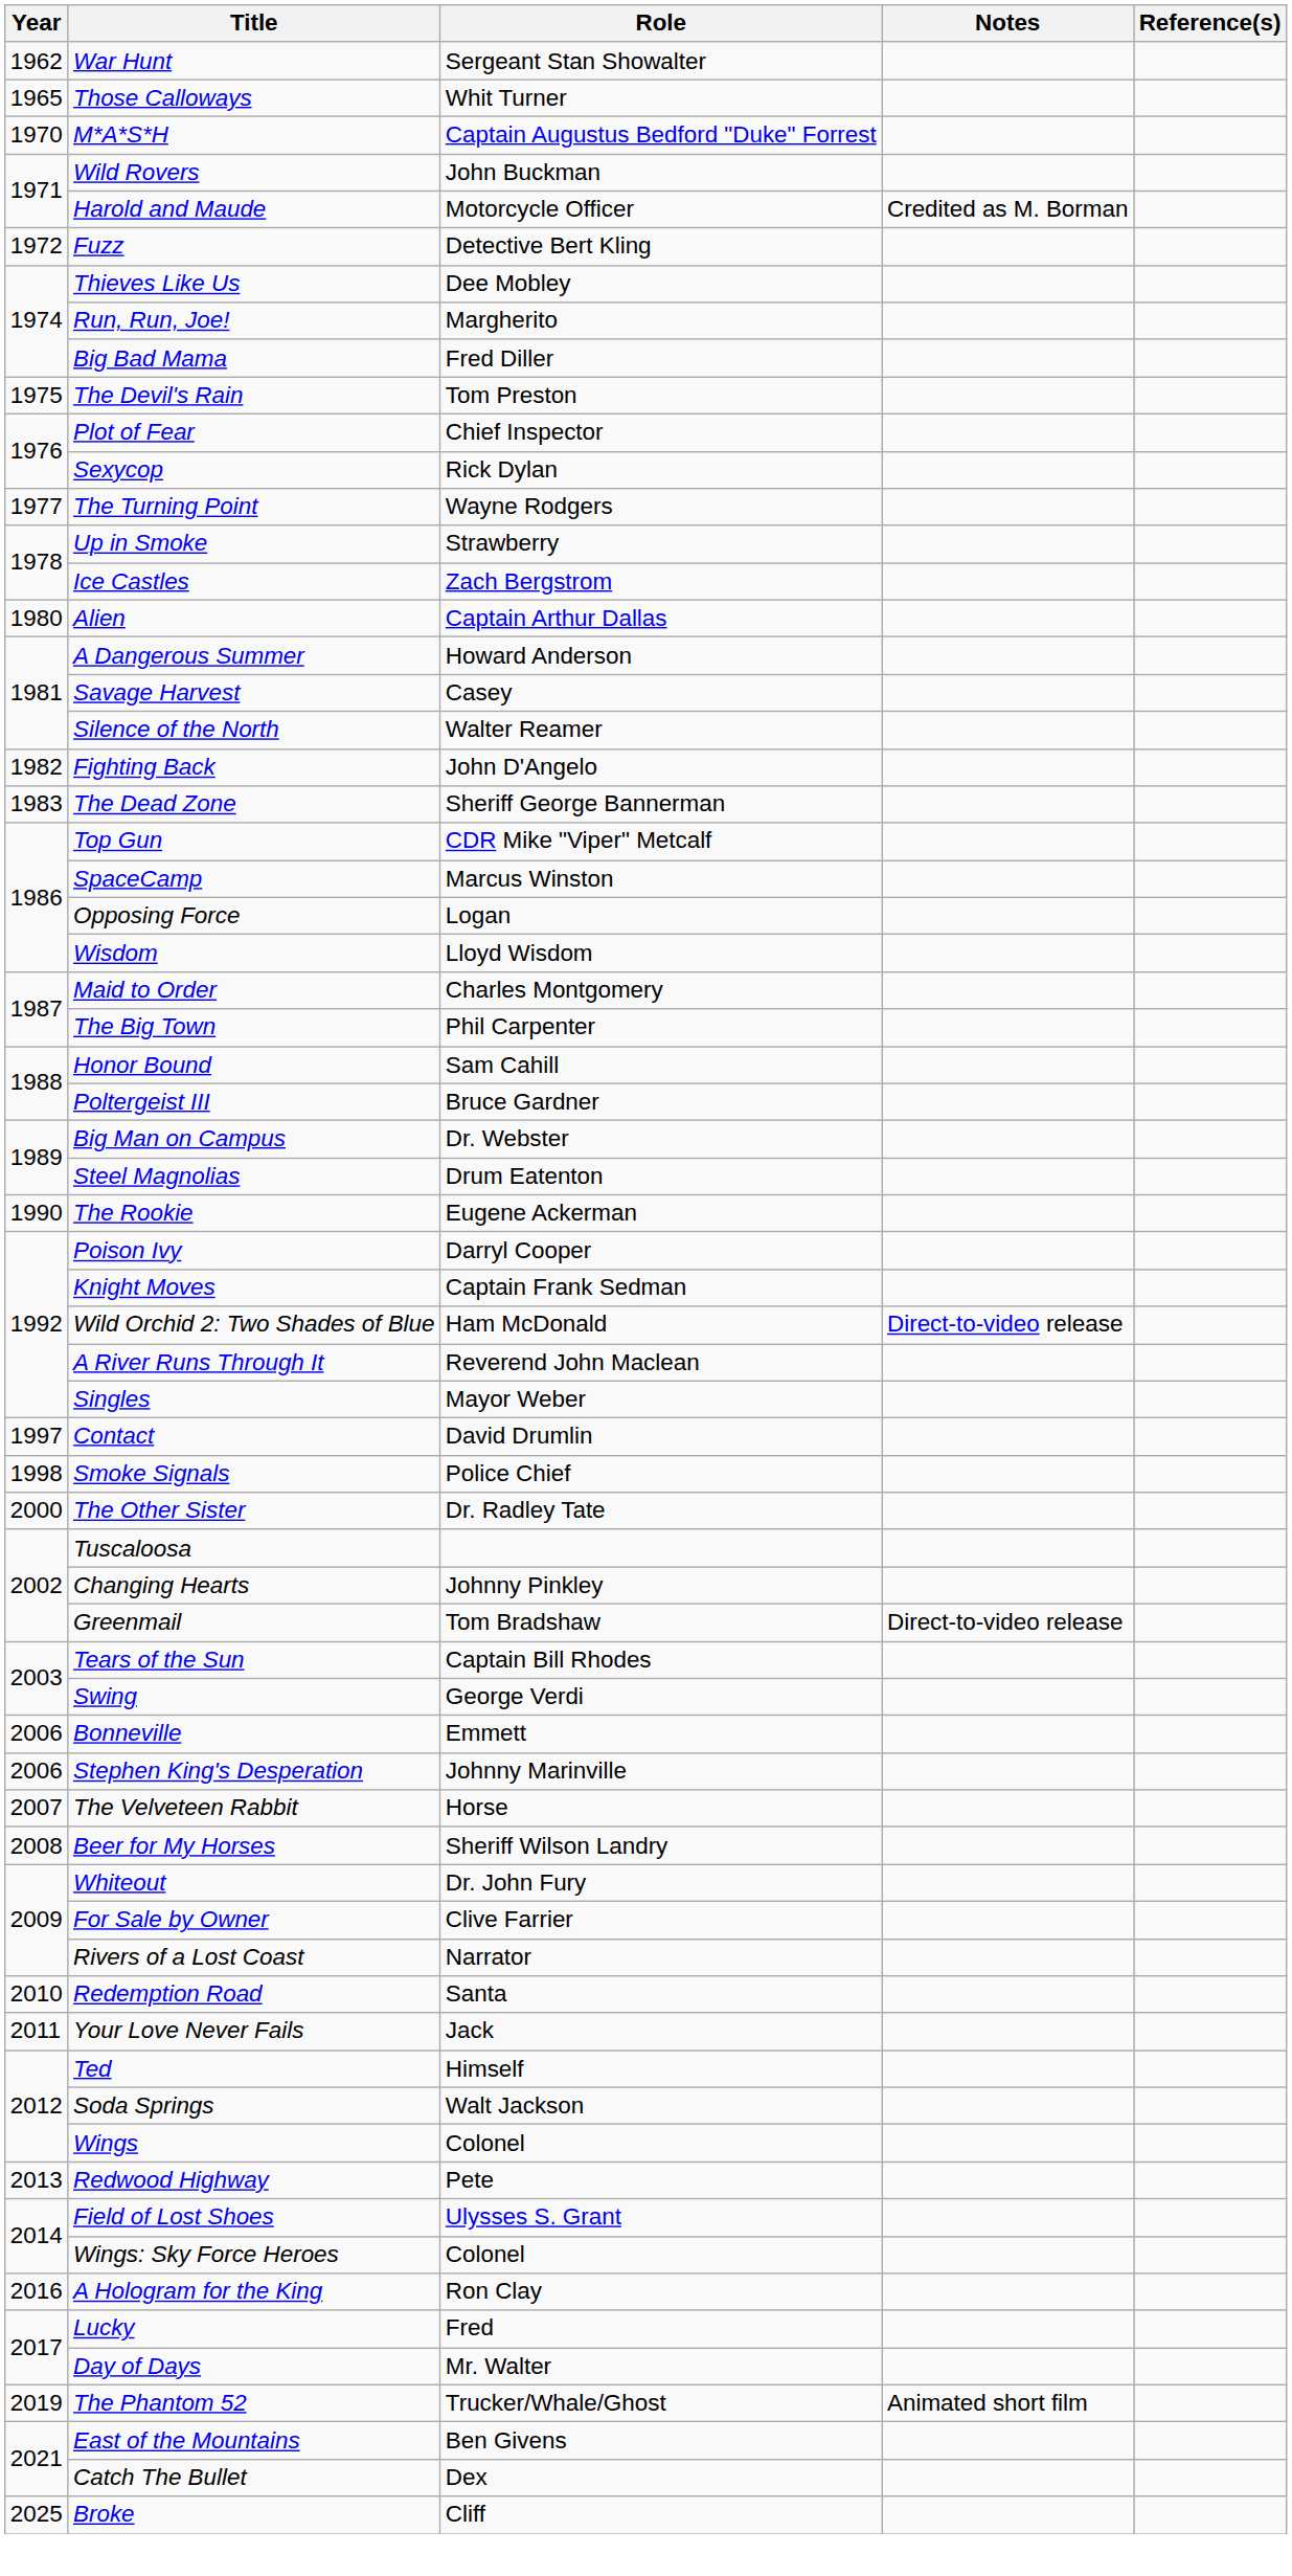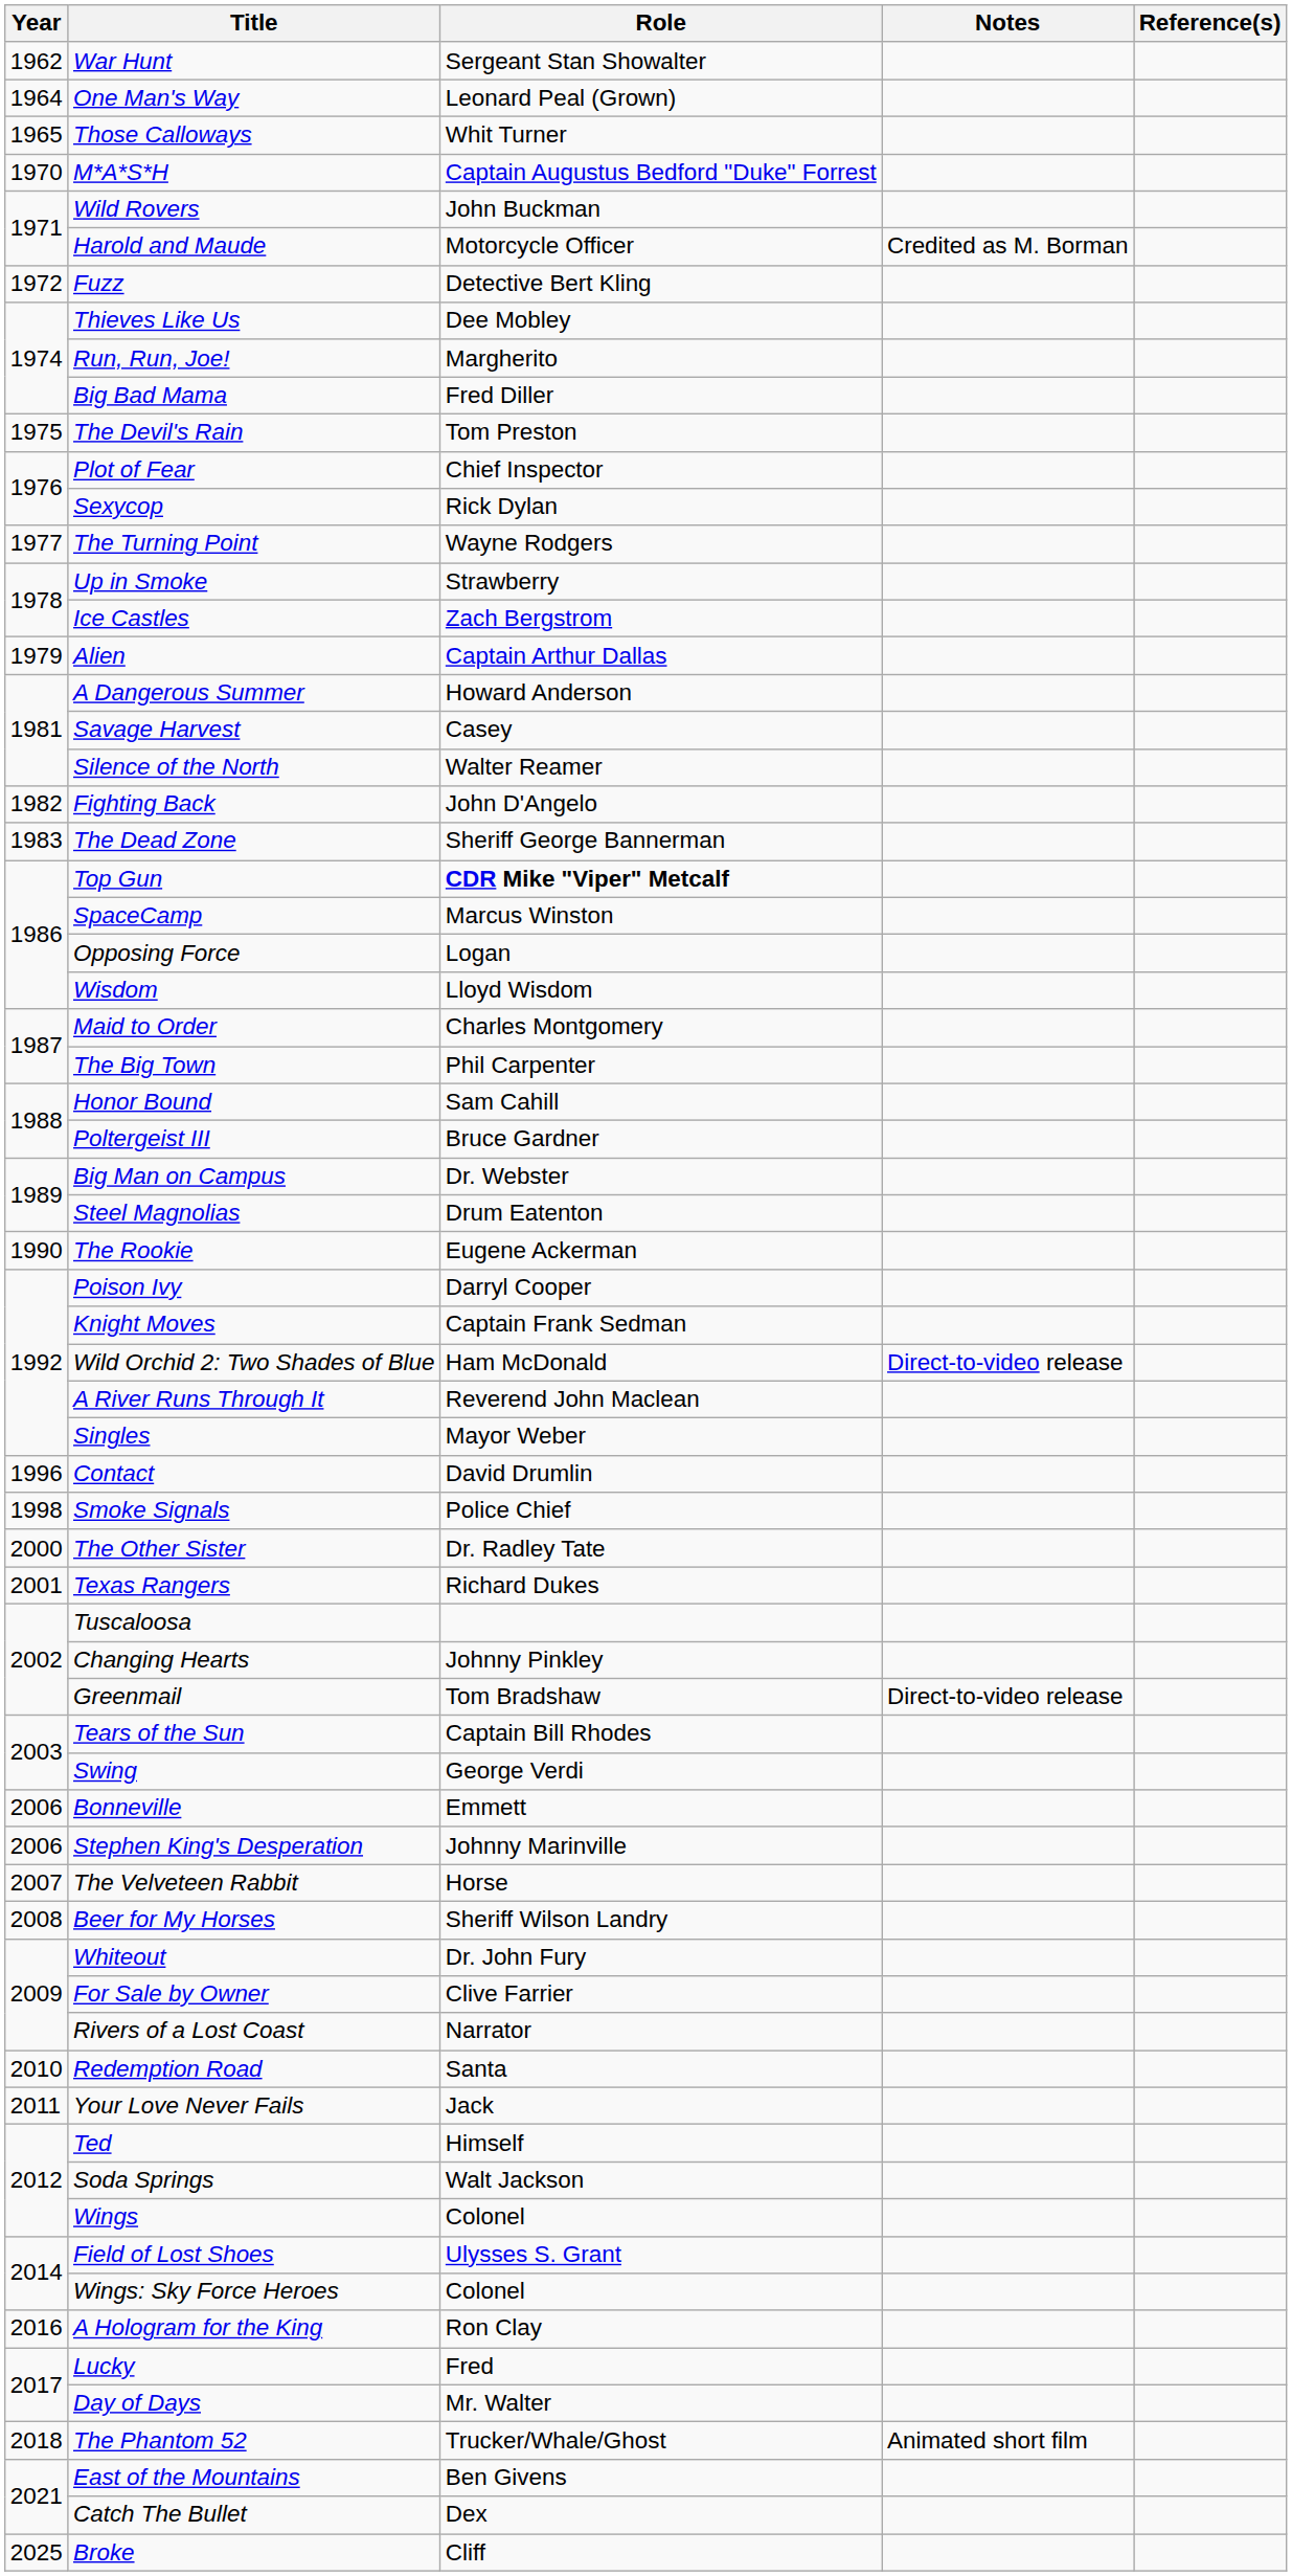 <table class="wikitable sortable plainrowheaders">
 <tr>
 <th scope="col">Year</th>
 <th scope="col">Title</th>
 <th scope="col">Role</th>
 <th scope="col" class="unsortable">Notes</th>
 <th scope="col" class="unsortable">Reference(s)</th>
 </tr>
 <tr>
 <td>1962</td>
 <td><em><a href='#'>War Hunt</a></em></td>
 <td>Sergeant Stan Showalter</td>
+<td></td>
+<td></td>
+</tr>
+<tr>
+<td>1964</td>
+<td><em><a href='#'>One Man's Way</a></em></td>
+<td>Leonard Peal (Grown)</td>
 <td></td>
 <td></td>
 </tr>
 <tr>
 <td>1965</td>
 <td><em><a href='#'>Those Calloways</a></em></td>
 <td>Whit Turner</td>
 <td></td>
 <td></td>
 </tr>
 <tr>
 <td>1970</td>
 <td><em><a href='#'>M*A*S*H</a></em></td>
 <td><a href='#'>Captain Augustus Bedford "Duke" Forrest</a></td>
 <td></td>
 <td></td>
 </tr>
 <tr>
 <td rowspan="2">1971</td>
 <td><em><a href='#'>Wild Rovers</a></em></td>
 <td>John Buckman</td>
 <td></td>
 <td></td>
 </tr>
 <tr>
 <td><em><a href='#'>Harold and Maude</a></em></td>
 <td>Motorcycle Officer</td>
 <td>Credited as M. Borman</td>
 <td></td>
 </tr>
 <tr>
 <td>1972</td>
 <td><em><a href='#'>Fuzz</a></em></td>
 <td>Detective Bert Kling</td>
 <td></td>
 <td></td>
 </tr>
 <tr>
 <td rowspan="3">1974</td>
 <td><em><a href='#'>Thieves Like Us</a></em></td>
 <td>Dee Mobley</td>
 <td></td>
 <td></td>
 </tr>
 <tr>
 <td><em><a href='#'>Run, Run, Joe!</a></em></td>
 <td>Margherito</td>
 <td></td>
 <td></td>
 </tr>
 <tr>
 <td><em><a href='#'>Big Bad Mama</a></em></td>
 <td>Fred Diller</td>
 <td></td>
 <td></td>
 </tr>
 <tr>
 <td>1975</td>
 <td><em><a href='#'>The Devil's Rain</a></em></td>
 <td>Tom Preston</td>
 <td></td>
 <td></td>
 </tr>
 <tr>
 <td rowspan="2">1976</td>
 <td><em><a href='#'>Plot of Fear</a></em></td>
 <td>Chief Inspector</td>
 <td></td>
 <td></td>
 </tr>
 <tr>
 <td><em><a href='#'>Sexycop</a></em></td>
 <td>Rick Dylan</td>
 <td></td>
 <td></td>
 </tr>
 <tr>
 <td>1977</td>
 <td><em><a href='#'>The Turning Point</a></em></td>
 <td>Wayne Rodgers</td>
 <td></td>
 <td></td>
 </tr>
 <tr>
 <td rowspan="2">1978</td>
 <td><em><a href='#'>Up in Smoke</a></em></td>
 <td>Strawberry</td>
 <td></td>
 <td></td>
 </tr>
 <tr>
 <td><em><a href='#'>Ice Castles</a></em></td>
 <td><a href='#'>Zach Bergstrom</a></td>
 <td></td>
 <td></td>
 </tr>
 <tr>
-<td>1980</td>
+<td>1979</td>
 <td><em><a href='#'>Alien</a></em></td>
 <td><a href='#'>Captain Arthur Dallas</a></td>
 <td></td>
 <td></td>
 </tr>
 <tr>
 <td rowspan="3">1981</td>
 <td><em><a href='#'>A Dangerous Summer</a></em></td>
 <td>Howard Anderson</td>
 <td></td>
 <td></td>
 </tr>
 <tr>
 <td><em><a href='#'>Savage Harvest</a></em></td>
 <td>Casey</td>
 <td></td>
 <td></td>
 </tr>
 <tr>
 <td><em><a href='#'>Silence of the North</a></em></td>
 <td>Walter Reamer</td>
 <td></td>
 <td></td>
 </tr>
 <tr>
 <td>1982</td>
 <td><em><a href='#'>Fighting Back</a></em></td>
 <td>John D'Angelo</td>
 <td></td>
 <td></td>
 </tr>
 <tr>
 <td>1983</td>
 <td><em><a href='#'>The Dead Zone</a></em></td>
 <td>Sheriff George Bannerman</td>
 <td></td>
 <td></td>
 </tr>
 <tr>
 <td rowspan="4">1986</td>
 <td><em><a href='#'>Top Gun</a></em></td>
-<td><a href='#'>CDR</a> Mike "Viper" Metcalf</td>
+<td><strong><a href='#'>CDR</a> Mike "Viper" Metcalf</strong></td>
 <td></td>
 <td></td>
 </tr>
 <tr>
 <td><em><a href='#'>SpaceCamp</a></em></td>
 <td>Marcus Winston</td>
 <td></td>
 <td></td>
 </tr>
 <tr>
 <td><em>Opposing Force</em></td>
 <td>Logan</td>
 <td></td>
 <td></td>
 </tr>
 <tr>
 <td><em><a href='#'>Wisdom</a></em></td>
 <td>Lloyd Wisdom</td>
 <td></td>
 <td></td>
 </tr>
 <tr>
 <td rowspan="2">1987</td>
 <td><em><a href='#'>Maid to Order</a></em></td>
 <td>Charles Montgomery</td>
 <td></td>
 <td></td>
 </tr>
 <tr>
 <td><em><a href='#'>The Big Town</a></em></td>
 <td>Phil Carpenter</td>
 <td></td>
 <td></td>
 </tr>
 <tr>
 <td rowspan="2">1988</td>
 <td><em><a href='#'>Honor Bound</a></em></td>
 <td>Sam Cahill</td>
 <td></td>
 <td></td>
 </tr>
 <tr>
 <td><em><a href='#'>Poltergeist III</a></em></td>
 <td>Bruce Gardner</td>
 <td></td>
 <td></td>
 </tr>
 <tr>
 <td rowspan="2">1989</td>
 <td><em><a href='#'>Big Man on Campus</a></em></td>
 <td>Dr. Webster</td>
 <td></td>
 <td></td>
 </tr>
 <tr>
 <td><em><a href='#'>Steel Magnolias</a></em></td>
 <td>Drum Eatenton</td>
 <td></td>
 <td></td>
 </tr>
 <tr>
 <td>1990</td>
 <td><em><a href='#'>The Rookie</a></em></td>
 <td>Eugene Ackerman</td>
 <td></td>
 <td></td>
 </tr>
 <tr>
 <td rowspan="5">1992</td>
 <td><em><a href='#'>Poison Ivy</a></em></td>
 <td>Darryl Cooper</td>
 <td></td>
 <td></td>
 </tr>
 <tr>
 <td><em><a href='#'>Knight Moves</a></em></td>
 <td>Captain Frank Sedman</td>
 <td></td>
 <td></td>
 </tr>
 <tr>
 <td><em>Wild Orchid 2: Two Shades of Blue</em></td>
 <td>Ham McDonald</td>
 <td><a href='#'>Direct-to-video</a> release</td>
 <td></td>
 </tr>
 <tr>
 <td><em><a href='#'>A River Runs Through It</a></em></td>
 <td>Reverend John Maclean</td>
 <td></td>
 <td></td>
 </tr>
 <tr>
 <td><em><a href='#'>Singles</a></em></td>
 <td>Mayor Weber</td>
 <td></td>
 <td></td>
 </tr>
 <tr>
-<td>1997</td>
+<td>1996</td>
 <td><em><a href='#'>Contact</a></em></td>
 <td>David Drumlin</td>
 <td></td>
 <td></td>
 </tr>
 <tr>
 <td>1998</td>
 <td><em><a href='#'>Smoke Signals</a></em></td>
 <td>Police Chief</td>
 <td></td>
 <td></td>
 </tr>
 <tr>
 <td>2000</td>
 <td><em><a href='#'>The Other Sister</a></em></td>
 <td>Dr. Radley Tate</td>
+<td></td>
+<td></td>
+</tr>
+<tr>
+<td>2001</td>
+<td><em><a href='#'>Texas Rangers</a></em></td>
+<td>Richard Dukes</td>
 <td></td>
 <td></td>
 </tr>
 <tr>
 <td rowspan="3">2002</td>
 <td><em>Tuscaloosa</em></td>
 <td></td>
 <td></td>
 <td></td>
 </tr>
 <tr>
 <td><em>Changing Hearts</em></td>
 <td>Johnny Pinkley</td>
 <td></td>
 <td></td>
 </tr>
 <tr>
 <td><em>Greenmail</em></td>
 <td>Tom Bradshaw</td>
 <td>Direct-to-video release</td>
 <td></td>
 </tr>
 <tr>
 <td rowspan="2">2003</td>
 <td><em><a href='#'>Tears of the Sun</a></em></td>
 <td>Captain Bill Rhodes</td>
 <td></td>
 <td></td>
 </tr>
 <tr>
 <td><em><a href='#'>Swing</a></em></td>
 <td>George Verdi</td>
 <td></td>
 <td></td>
 </tr>
 <tr>
 <td>2006</td>
 <td><em><a href='#'>Bonneville</a></em></td>
 <td>Emmett</td>
 <td></td>
 <td></td>
 </tr>
 <tr>
 <td>2006</td>
 <td><em><a href='#'>Stephen King's Desperation</a></em></td>
 <td>Johnny Marinville</td>
 <td></td>
 <td></td>
 </tr>
 <tr>
 <td>2007</td>
 <td><em>The Velveteen Rabbit</em></td>
 <td>Horse</td>
 <td></td>
 <td></td>
 </tr>
 <tr>
 <td>2008</td>
 <td><em><a href='#'>Beer for My Horses</a></em></td>
 <td>Sheriff Wilson Landry</td>
 <td></td>
 <td></td>
 </tr>
 <tr>
 <td rowspan="3">2009</td>
 <td><em><a href='#'>Whiteout</a></em></td>
 <td>Dr. John Fury</td>
 <td></td>
 <td></td>
 </tr>
 <tr>
 <td><em><a href='#'>For Sale by Owner</a></em></td>
 <td>Clive Farrier</td>
 <td></td>
 <td></td>
 </tr>
 <tr>
 <td><em>Rivers of a Lost Coast</em></td>
 <td>Narrator</td>
 <td></td>
 <td></td>
 </tr>
 <tr>
 <td>2010</td>
 <td><em><a href='#'>Redemption Road</a></em></td>
 <td>Santa</td>
 <td></td>
 <td></td>
 </tr>
 <tr>
 <td>2011</td>
 <td><em>Your Love Never Fails</em></td>
 <td>Jack</td>
 <td></td>
 <td></td>
 </tr>
 <tr>
 <td rowspan="3">2012</td>
 <td><em><a href='#'>Ted</a></em></td>
 <td>Himself</td>
 <td></td>
 <td></td>
 </tr>
 <tr>
 <td><em>Soda Springs</em></td>
 <td>Walt Jackson</td>
 <td></td>
 <td></td>
 </tr>
 <tr>
 <td><em><a href='#'>Wings</a></em></td>
 <td>Colonel</td>
 <td></td>
 <td></td>
 </tr>
 <tr>
-<td>2013</td>
-<td><em><a href='#'>Redwood Highway</a></em></td>
-<td>Pete</td>
-<td></td>
-<td></td>
-</tr>
-<tr>
 <td rowspan="2">2014</td>
 <td><em><a href='#'>Field of Lost Shoes</a></em></td>
 <td><a href='#'>Ulysses S. Grant</a></td>
 <td></td>
 <td></td>
 </tr>
 <tr>
 <td><em>Wings: Sky Force Heroes</em></td>
 <td>Colonel</td>
 <td></td>
 <td></td>
 </tr>
 <tr>
 <td>2016</td>
 <td><em><a href='#'>A Hologram for the King</a></em></td>
 <td>Ron Clay</td>
 <td></td>
 <td></td>
 </tr>
 <tr>
 <td rowspan="2">2017</td>
 <td><em><a href='#'>Lucky</a></em></td>
 <td>Fred</td>
 <td></td>
 <td></td>
 </tr>
 <tr>
 <td><em><a href='#'>Day of Days</a></em></td>
 <td>Mr. Walter</td>
 <td></td>
 <td></td>
 </tr>
 <tr>
-<td>2019</td>
+<td>2018</td>
 <td><em><a href='#'>The Phantom 52</a></em></td>
 <td>Trucker/Whale/Ghost</td>
 <td>Animated short film</td>
 <td></td>
 </tr>
 <tr>
 <td rowspan="2">2021</td>
 <td><em><a href='#'>East of the Mountains</a></em></td>
 <td>Ben Givens</td>
 <td></td>
 <td></td>
 </tr>
 <tr>
 <td><em>Catch The Bullet</em></td>
 <td>Dex</td>
 <td></td>
 <td></td>
 </tr>
 <tr>
 <td>2025</td>
 <td><em><a href='#'>Broke</a></em></td>
 <td>Cliff</td>
 <td></td>
 <td></td>
 </tr>
 </table>
